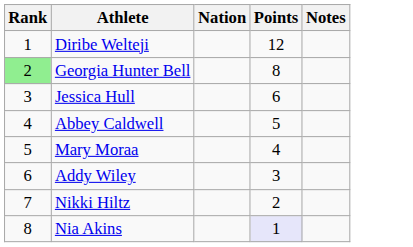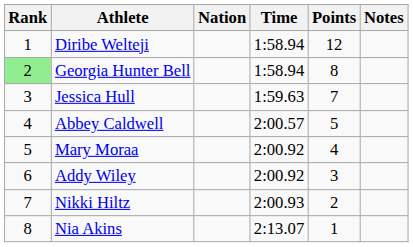 <table class="wikitable mw-datatable sortable" style="text-align:center;">
 <tr>
 <th scope="col" style="width: 10px;">Rank</th>
 <th scope="col">Athlete</th>
 <th scope="col">Nation</th>
+<th scope="col">Time</th>
 <th scope="col">Points</th>
 <th scope="col">Notes</th>
 </tr>
 <tr>
 <td>1</td>
 <td align="left"><a href='#'>Diribe Welteji</a> </td>
 <td align="left"></td>
+<td>1:58.94</td>
 <td>12</td>
 <td></td>
 </tr>
 <tr>
 <td style="background: lightgreen;">2</td>
 <td align="left"><a href='#'>Georgia Hunter Bell</a> </td>
 <td align="left"></td>
+<td>1:58.94</td>
 <td>8</td>
 <td></td>
 </tr>
 <tr>
 <td>3</td>
 <td align="left"><a href='#'>Jessica Hull</a> </td>
 <td align="left"></td>
-<td>6</td>
+<td>1:59.63</td>
+<td>7</td>
 <td></td>
 </tr>
 <tr>
 <td>4</td>
 <td align="left"><a href='#'>Abbey Caldwell</a> </td>
 <td align="left"></td>
+<td>2:00.57</td>
 <td>5</td>
 <td></td>
 </tr>
 <tr>
 <td>5</td>
 <td align="left"><a href='#'>Mary Moraa</a> </td>
 <td align="left"></td>
+<td>2:00.92</td>
 <td>4</td>
 <td></td>
 </tr>
 <tr>
 <td>6</td>
 <td align="left"><a href='#'>Addy Wiley</a> </td>
 <td align="left"></td>
+<td>2:00.92</td>
 <td>3</td>
 <td></td>
 </tr>
 <tr>
 <td>7</td>
 <td align="left"><a href='#'>Nikki Hiltz</a> </td>
 <td align="left"></td>
+<td>2:00.93</td>
 <td>2</td>
 <td></td>
 </tr>
 <tr>
 <td>8</td>
 <td align="left"><a href='#'>Nia Akins</a> </td>
 <td align="left"></td>
-<td style="background: lavender;">1</td>
+<td>2:13.07</td>
+<td>1</td>
 <td></td>
 </tr>
 </table>
